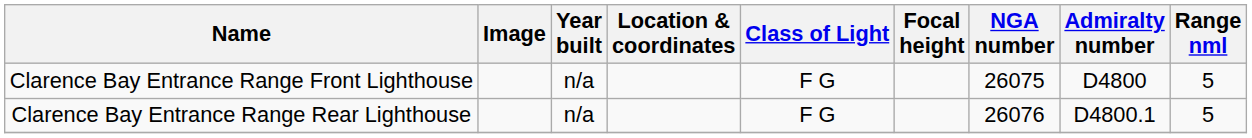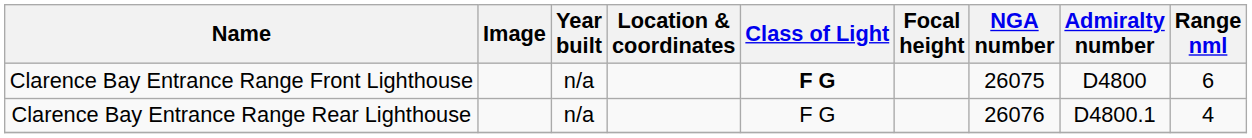 <table class="wikitable sortable" style="margin:auto;text-align:center">
 <tr>
 <th>Name</th>
 <th>Image</th>
 <th>Year<br>built</th>
 <th>Location &<br> coordinates</th>
 <th><a href='#'>Class of Light</a><br></th>
 <th>Focal<br>height<br></th>
 <th><a href='#'>NGA</a><br>number<br></th>
 <th><a href='#'>Admiralty</a><br>number<br></th>
 <th>Range<br><a href='#'>nml</a><br></th>
 </tr>
 <tr>
 <td>Clarence Bay Entrance Range Front Lighthouse</td>
 <td></td>
 <td>n/a</td>
 <td></td>
-<td>F G</td>
+<td><strong>F G</strong></td>
 <td></td>
 <td>26075</td>
 <td>D4800</td>
-<td>5</td>
+<td>6</td>
 </tr>
 <tr>
 <td>Clarence Bay Entrance Range Rear Lighthouse</td>
 <td></td>
 <td>n/a</td>
 <td></td>
 <td>F G</td>
 <td></td>
 <td>26076</td>
 <td>D4800.1</td>
-<td>5</td>
+<td>4</td>
 </tr>
 <tr>
 </tr>
 </table>
